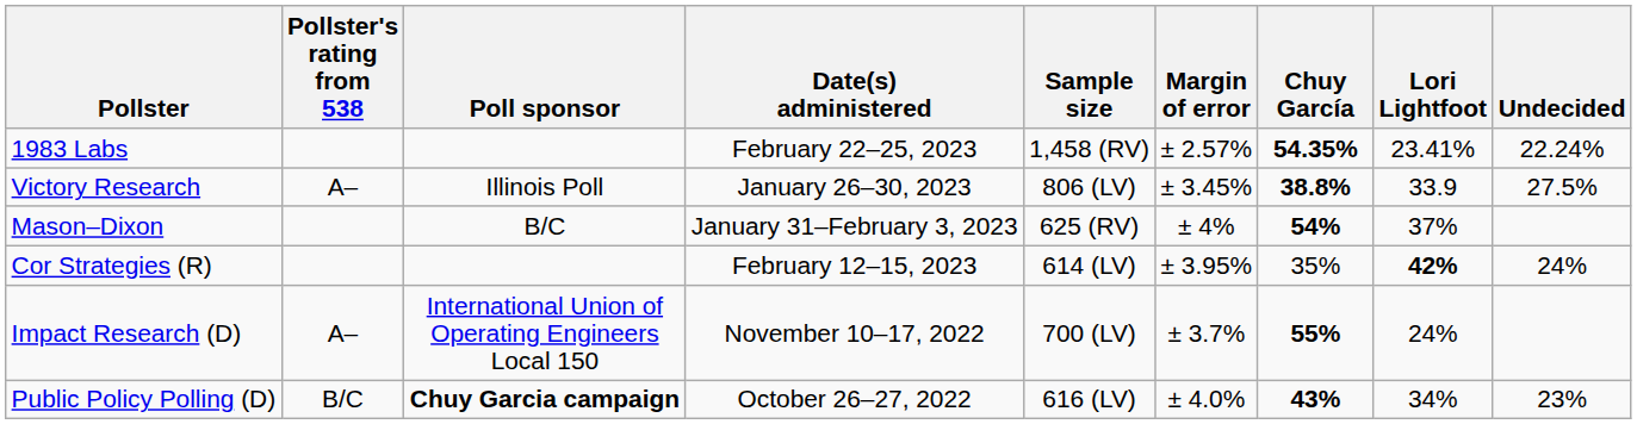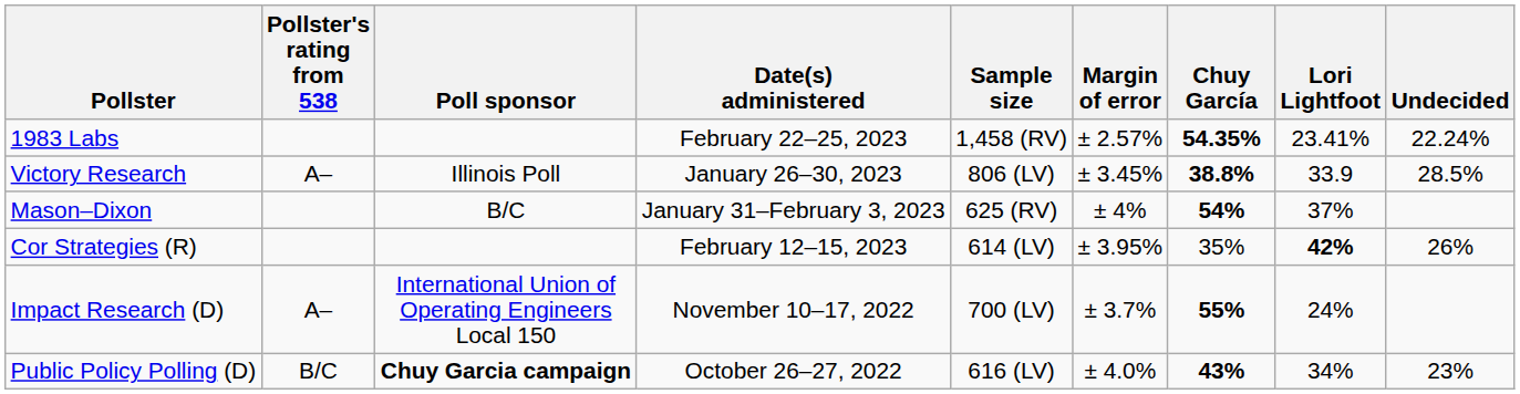 <table class="wikitable" style="font-size:90%;text-align:center;">
 <tr valign=bottom>
 <th>Pollster</th>
 <th>Pollster's<br>rating<br>from<br><a href='#'>538</a></th>
 <th>Poll sponsor</th>
 <th>Date(s)<br>administered</th>
 <th>Sample<br>size</th>
 <th>Margin<br>of error</th>
 <th style="width:60px;">Chuy<br>García</th>
 <th style="width:60px;">Lori<br>Lightfoot</th>
 <th>Undecided</th>
 </tr>
 <tr>
 <td style="text-align:left;"><a href='#'>1983 Labs</a></td>
 <td></td>
 <td></td>
 <td>February 22–25, 2023</td>
 <td>1,458 (RV)</td>
 <td>± 2.57%</td>
 <td><strong>54.35%</strong></td>
 <td>23.41%</td>
 <td>22.24%</td>
 </tr>
 <tr>
 <td style="text-align:left;"><a href='#'>Victory Research</a></td>
 <td>A–</td>
 <td>Illinois Poll</td>
 <td>January 26–30, 2023</td>
 <td>806 (LV)</td>
 <td>± 3.45%</td>
 <td><strong>38.8%</strong></td>
 <td>33.9</td>
-<td>27.5%</td>
+<td>28.5%</td>
 </tr>
 <tr>
 <td style="text-align:left;"><a href='#'>Mason–Dixon</a></td>
 <td></td>
 <td>B/C</td>
 <td>January 31–February 3, 2023</td>
 <td>625 (RV)</td>
 <td>± 4%</td>
 <td><strong>54%</strong></td>
 <td>37%</td>
 <td></td>
 </tr>
 <tr>
 <td style="text-align:left;"><a href='#'>Cor Strategies</a> (R)</td>
 <td></td>
 <td></td>
 <td>February 12–15, 2023</td>
 <td>614 (LV)</td>
 <td>± 3.95%</td>
 <td>35%</td>
 <td><strong>42%</strong></td>
-<td>24%</td>
+<td>26%</td>
 </tr>
 <tr>
 <td style="text-align:left;"><a href='#'>Impact Research</a> (D)</td>
 <td>A–</td>
 <td><a href='#'>International Union of <br>Operating Engineers</a><br>Local 150</td>
 <td>November 10–17, 2022</td>
 <td>700 (LV)</td>
 <td>± 3.7%</td>
 <td><strong>55%</strong></td>
 <td>24%</td>
 <td></td>
 </tr>
 <tr>
 <td style="text-align:left;"><a href='#'>Public Policy Polling</a> (D)</td>
 <td>B/C</td>
 <td><strong>Chuy Garcia campaign</strong></td>
 <td>October 26–27, 2022</td>
 <td>616 (LV)</td>
 <td>± 4.0%</td>
 <td><strong>43%</strong></td>
 <td>34%</td>
 <td>23%</td>
 </tr>
 </table>
